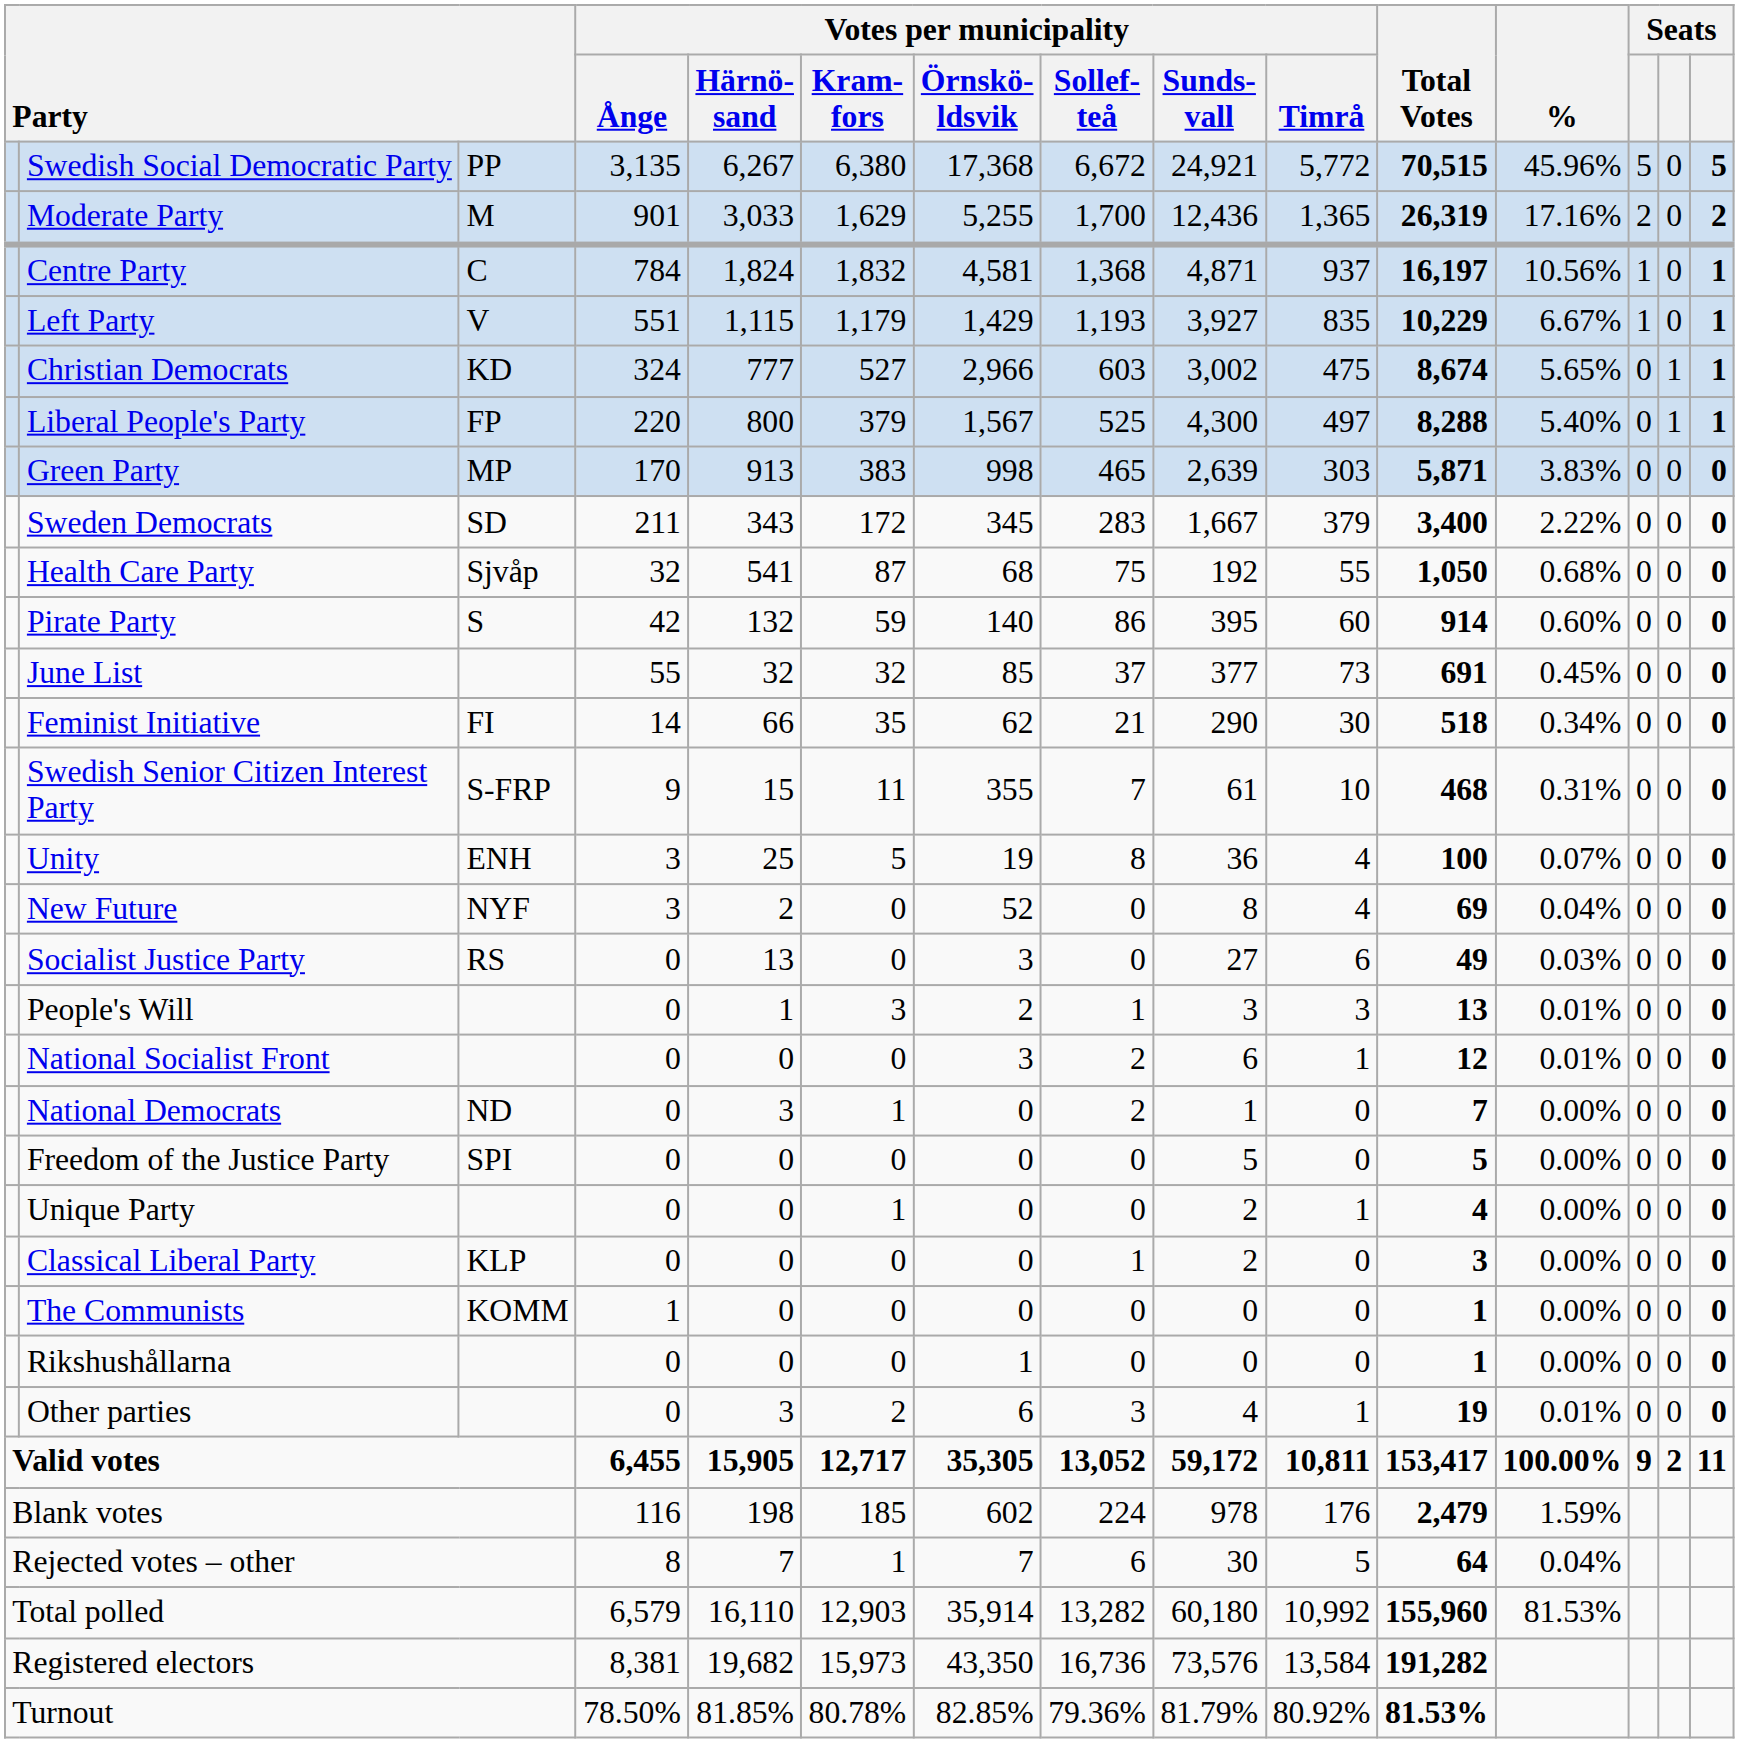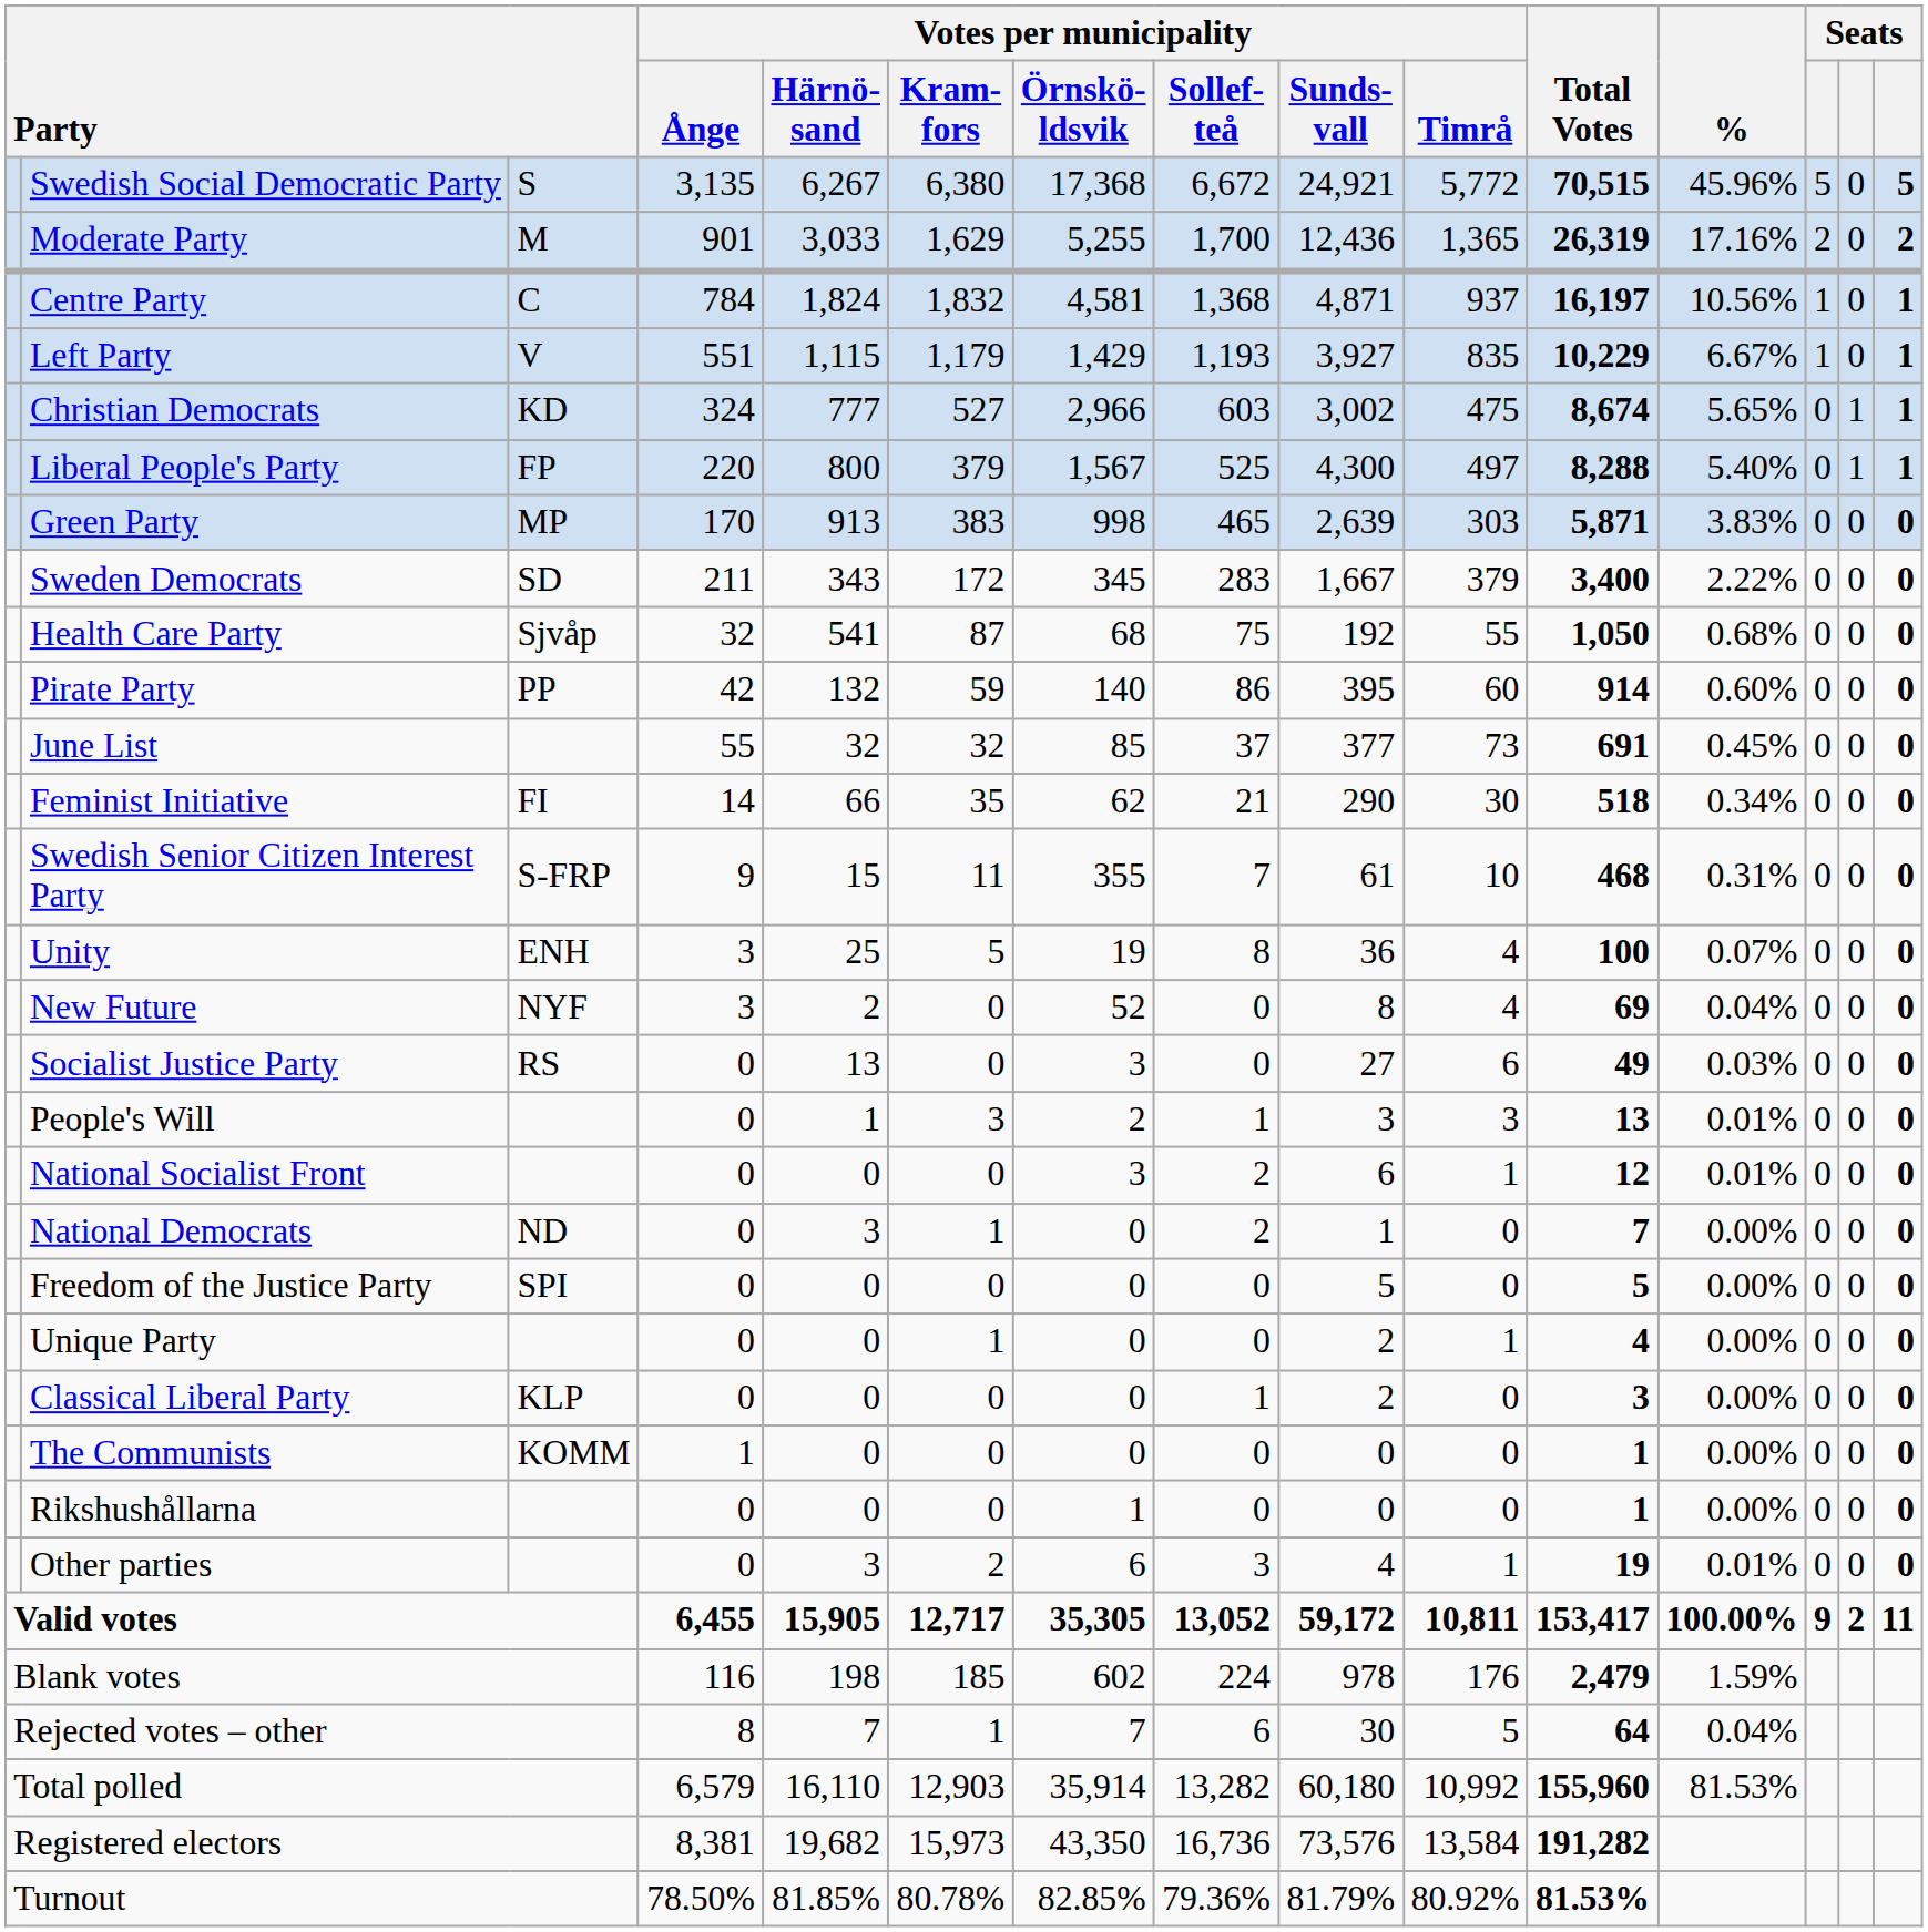 <table class="wikitable" border="1" style="text-align:right;">
 <tr>
 <th style="text-align:left;" valign=bottom rowspan=2 colspan=3>Party</th>
 <th colspan=7>Votes per municipality</th>
 <th align=center valign=bottom rowspan=2 width="50">Total Votes</th>
 <th align=center valign=bottom rowspan=2 width="50">%</th>
 <th colspan=3>Seats</th>
 </tr>
 <tr>
 <th align=center valign=bottom width="50"><a href='#'>Ånge</a></th>
 <th align=center valign=bottom width="50"><a href='#'>Härnö- sand</a></th>
 <th align=center valign=bottom width="50"><a href='#'>Kram- fors</a></th>
 <th align=center valign=bottom width="50"><a href='#'>Örnskö- ldsvik</a></th>
 <th align=center valign=bottom width="50"><a href='#'>Sollef- teå</a></th>
 <th align=center valign=bottom width="50"><a href='#'>Sunds- vall</a></th>
 <th align=center valign=bottom width="50"><a href='#'>Timrå</a></th>
 <th align=center valign=bottom width="20"><small></small></th>
 <th align=center valign=bottom width="20"><small><a href='#'></a></small></th>
 <th align=center valign=bottom width="20"><small></small></th>
 </tr>
 <tr style="background:#CEE0F2;">
 <td></td>
 <td align=left style="white-space: nowrap;"><a href='#'>Swedish Social Democratic Party</a></td>
-<td align=left>PP</td>
+<td align=left>S</td>
 <td>3,135</td>
 <td>6,267</td>
 <td>6,380</td>
 <td>17,368</td>
 <td>6,672</td>
 <td>24,921</td>
 <td>5,772</td>
 <td><strong>70,515</strong></td>
 <td>45.96%</td>
 <td>5</td>
 <td>0</td>
 <td><strong>5</strong></td>
 </tr>
 <tr style="background:#CEE0F2;">
 <td></td>
 <td align=left><a href='#'>Moderate Party</a></td>
 <td align=left>M</td>
 <td>901</td>
 <td>3,033</td>
 <td>1,629</td>
 <td>5,255</td>
 <td>1,700</td>
 <td>12,436</td>
 <td>1,365</td>
 <td><strong>26,319</strong></td>
 <td>17.16%</td>
 <td>2</td>
 <td>0</td>
 <td><strong>2</strong></td>
 </tr>
 <tr style="background:#CEE0F2; border-top:3px solid darkgray;">
 <td></td>
 <td align=left><a href='#'>Centre Party</a></td>
 <td align=left>C</td>
 <td>784</td>
 <td>1,824</td>
 <td>1,832</td>
 <td>4,581</td>
 <td>1,368</td>
 <td>4,871</td>
 <td>937</td>
 <td><strong>16,197</strong></td>
 <td>10.56%</td>
 <td>1</td>
 <td>0</td>
 <td><strong>1</strong></td>
 </tr>
 <tr style="background:#CEE0F2;">
 <td></td>
 <td align=left><a href='#'>Left Party</a></td>
 <td align=left>V</td>
 <td>551</td>
 <td>1,115</td>
 <td>1,179</td>
 <td>1,429</td>
 <td>1,193</td>
 <td>3,927</td>
 <td>835</td>
 <td><strong>10,229</strong></td>
 <td>6.67%</td>
 <td>1</td>
 <td>0</td>
 <td><strong>1</strong></td>
 </tr>
 <tr style="background:#CEE0F2;">
 <td></td>
 <td align=left><a href='#'>Christian Democrats</a></td>
 <td align=left>KD</td>
 <td>324</td>
 <td>777</td>
 <td>527</td>
 <td>2,966</td>
 <td>603</td>
 <td>3,002</td>
 <td>475</td>
 <td><strong>8,674</strong></td>
 <td>5.65%</td>
 <td>0</td>
 <td>1</td>
 <td><strong>1</strong></td>
 </tr>
 <tr style="background:#CEE0F2;">
 <td></td>
 <td align=left><a href='#'>Liberal People's Party</a></td>
 <td align=left>FP</td>
 <td>220</td>
 <td>800</td>
 <td>379</td>
 <td>1,567</td>
 <td>525</td>
 <td>4,300</td>
 <td>497</td>
 <td><strong>8,288</strong></td>
 <td>5.40%</td>
 <td>0</td>
 <td>1</td>
 <td><strong>1</strong></td>
 </tr>
 <tr style="background:#CEE0F2;">
 <td></td>
 <td align=left><a href='#'>Green Party</a></td>
 <td align=left>MP</td>
 <td>170</td>
 <td>913</td>
 <td>383</td>
 <td>998</td>
 <td>465</td>
 <td>2,639</td>
 <td>303</td>
 <td><strong>5,871</strong></td>
 <td>3.83%</td>
 <td>0</td>
 <td>0</td>
 <td><strong>0</strong></td>
 </tr>
 <tr>
 <td></td>
 <td align=left><a href='#'>Sweden Democrats</a></td>
 <td align=left>SD</td>
 <td>211</td>
 <td>343</td>
 <td>172</td>
 <td>345</td>
 <td>283</td>
 <td>1,667</td>
 <td>379</td>
 <td><strong>3,400</strong></td>
 <td>2.22%</td>
 <td>0</td>
 <td>0</td>
 <td><strong>0</strong></td>
 </tr>
 <tr>
 <td></td>
 <td align=left><a href='#'>Health Care Party</a></td>
 <td align=left>Sjvåp</td>
 <td>32</td>
 <td>541</td>
 <td>87</td>
 <td>68</td>
 <td>75</td>
 <td>192</td>
 <td>55</td>
 <td><strong>1,050</strong></td>
 <td>0.68%</td>
 <td>0</td>
 <td>0</td>
 <td><strong>0</strong></td>
 </tr>
 <tr>
 <td></td>
 <td align=left><a href='#'>Pirate Party</a></td>
-<td align=left>S</td>
+<td align=left>PP</td>
 <td>42</td>
 <td>132</td>
 <td>59</td>
 <td>140</td>
 <td>86</td>
 <td>395</td>
 <td>60</td>
 <td><strong>914</strong></td>
 <td>0.60%</td>
 <td>0</td>
 <td>0</td>
 <td><strong>0</strong></td>
 </tr>
 <tr>
 <td></td>
 <td align=left><a href='#'>June List</a></td>
 <td></td>
 <td>55</td>
 <td>32</td>
 <td>32</td>
 <td>85</td>
 <td>37</td>
 <td>377</td>
 <td>73</td>
 <td><strong>691</strong></td>
 <td>0.45%</td>
 <td>0</td>
 <td>0</td>
 <td><strong>0</strong></td>
 </tr>
 <tr>
 <td></td>
 <td align=left><a href='#'>Feminist Initiative</a></td>
 <td align=left>FI</td>
 <td>14</td>
 <td>66</td>
 <td>35</td>
 <td>62</td>
 <td>21</td>
 <td>290</td>
 <td>30</td>
 <td><strong>518</strong></td>
 <td>0.34%</td>
 <td>0</td>
 <td>0</td>
 <td><strong>0</strong></td>
 </tr>
 <tr>
 <td></td>
 <td align=left><a href='#'>Swedish Senior Citizen Interest Party</a></td>
 <td align=left>S-FRP</td>
 <td>9</td>
 <td>15</td>
 <td>11</td>
 <td>355</td>
 <td>7</td>
 <td>61</td>
 <td>10</td>
 <td><strong>468</strong></td>
 <td>0.31%</td>
 <td>0</td>
 <td>0</td>
 <td><strong>0</strong></td>
 </tr>
 <tr>
 <td></td>
 <td align=left><a href='#'>Unity</a></td>
 <td align=left>ENH</td>
 <td>3</td>
 <td>25</td>
 <td>5</td>
 <td>19</td>
 <td>8</td>
 <td>36</td>
 <td>4</td>
 <td><strong>100</strong></td>
 <td>0.07%</td>
 <td>0</td>
 <td>0</td>
 <td><strong>0</strong></td>
 </tr>
 <tr>
 <td></td>
 <td align=left><a href='#'>New Future</a></td>
 <td align=left>NYF</td>
 <td>3</td>
 <td>2</td>
 <td>0</td>
 <td>52</td>
 <td>0</td>
 <td>8</td>
 <td>4</td>
 <td><strong>69</strong></td>
 <td>0.04%</td>
 <td>0</td>
 <td>0</td>
 <td><strong>0</strong></td>
 </tr>
 <tr>
 <td></td>
 <td align=left><a href='#'>Socialist Justice Party</a></td>
 <td align=left>RS</td>
 <td>0</td>
 <td>13</td>
 <td>0</td>
 <td>3</td>
 <td>0</td>
 <td>27</td>
 <td>6</td>
 <td><strong>49</strong></td>
 <td>0.03%</td>
 <td>0</td>
 <td>0</td>
 <td><strong>0</strong></td>
 </tr>
 <tr>
 <td></td>
 <td align=left>People's Will</td>
 <td></td>
 <td>0</td>
 <td>1</td>
 <td>3</td>
 <td>2</td>
 <td>1</td>
 <td>3</td>
 <td>3</td>
 <td><strong>13</strong></td>
 <td>0.01%</td>
 <td>0</td>
 <td>0</td>
 <td><strong>0</strong></td>
 </tr>
 <tr>
 <td></td>
 <td align=left><a href='#'>National Socialist Front</a></td>
 <td></td>
 <td>0</td>
 <td>0</td>
 <td>0</td>
 <td>3</td>
 <td>2</td>
 <td>6</td>
 <td>1</td>
 <td><strong>12</strong></td>
 <td>0.01%</td>
 <td>0</td>
 <td>0</td>
 <td><strong>0</strong></td>
 </tr>
 <tr>
 <td></td>
 <td align=left><a href='#'>National Democrats</a></td>
 <td align=left>ND</td>
 <td>0</td>
 <td>3</td>
 <td>1</td>
 <td>0</td>
 <td>2</td>
 <td>1</td>
 <td>0</td>
 <td><strong>7</strong></td>
 <td>0.00%</td>
 <td>0</td>
 <td>0</td>
 <td><strong>0</strong></td>
 </tr>
 <tr>
 <td></td>
 <td align=left>Freedom of the Justice Party</td>
 <td align=left>SPI</td>
 <td>0</td>
 <td>0</td>
 <td>0</td>
 <td>0</td>
 <td>0</td>
 <td>5</td>
 <td>0</td>
 <td><strong>5</strong></td>
 <td>0.00%</td>
 <td>0</td>
 <td>0</td>
 <td><strong>0</strong></td>
 </tr>
 <tr>
 <td></td>
 <td align=left>Unique Party</td>
 <td></td>
 <td>0</td>
 <td>0</td>
 <td>1</td>
 <td>0</td>
 <td>0</td>
 <td>2</td>
 <td>1</td>
 <td><strong>4</strong></td>
 <td>0.00%</td>
 <td>0</td>
 <td>0</td>
 <td><strong>0</strong></td>
 </tr>
 <tr>
 <td></td>
 <td align=left><a href='#'>Classical Liberal Party</a></td>
 <td align=left>KLP</td>
 <td>0</td>
 <td>0</td>
 <td>0</td>
 <td>0</td>
 <td>1</td>
 <td>2</td>
 <td>0</td>
 <td><strong>3</strong></td>
 <td>0.00%</td>
 <td>0</td>
 <td>0</td>
 <td><strong>0</strong></td>
 </tr>
 <tr>
 <td></td>
 <td align=left><a href='#'>The Communists</a></td>
 <td align=left>KOMM</td>
 <td>1</td>
 <td>0</td>
 <td>0</td>
 <td>0</td>
 <td>0</td>
 <td>0</td>
 <td>0</td>
 <td><strong>1</strong></td>
 <td>0.00%</td>
 <td>0</td>
 <td>0</td>
 <td><strong>0</strong></td>
 </tr>
 <tr>
 <td></td>
 <td align=left>Rikshushållarna</td>
 <td></td>
 <td>0</td>
 <td>0</td>
 <td>0</td>
 <td>1</td>
 <td>0</td>
 <td>0</td>
 <td>0</td>
 <td><strong>1</strong></td>
 <td>0.00%</td>
 <td>0</td>
 <td>0</td>
 <td><strong>0</strong></td>
 </tr>
 <tr>
 <td></td>
 <td align=left>Other parties</td>
 <td></td>
 <td>0</td>
 <td>3</td>
 <td>2</td>
 <td>6</td>
 <td>3</td>
 <td>4</td>
 <td>1</td>
 <td><strong>19</strong></td>
 <td>0.01%</td>
 <td>0</td>
 <td>0</td>
 <td><strong>0</strong></td>
 </tr>
 <tr style="font-weight:bold">
 <td align=left colspan=3>Valid votes</td>
 <td>6,455</td>
 <td>15,905</td>
 <td>12,717</td>
 <td>35,305</td>
 <td>13,052</td>
 <td>59,172</td>
 <td>10,811</td>
 <td>153,417</td>
 <td>100.00%</td>
 <td>9</td>
 <td>2</td>
 <td>11</td>
 </tr>
 <tr>
 <td align=left colspan=3>Blank votes</td>
 <td>116</td>
 <td>198</td>
 <td>185</td>
 <td>602</td>
 <td>224</td>
 <td>978</td>
 <td>176</td>
 <td><strong>2,479</strong></td>
 <td>1.59%</td>
 <td></td>
 <td></td>
 <td></td>
 </tr>
 <tr>
 <td align=left colspan=3>Rejected votes – other</td>
 <td>8</td>
 <td>7</td>
 <td>1</td>
 <td>7</td>
 <td>6</td>
 <td>30</td>
 <td>5</td>
 <td><strong>64</strong></td>
 <td>0.04%</td>
 <td></td>
 <td></td>
 <td></td>
 </tr>
 <tr>
 <td align=left colspan=3>Total polled</td>
 <td>6,579</td>
 <td>16,110</td>
 <td>12,903</td>
 <td>35,914</td>
 <td>13,282</td>
 <td>60,180</td>
 <td>10,992</td>
 <td><strong>155,960</strong></td>
 <td>81.53%</td>
 <td></td>
 <td></td>
 <td></td>
 </tr>
 <tr>
 <td align=left colspan=3>Registered electors</td>
 <td>8,381</td>
 <td>19,682</td>
 <td>15,973</td>
 <td>43,350</td>
 <td>16,736</td>
 <td>73,576</td>
 <td>13,584</td>
 <td><strong>191,282</strong></td>
 <td></td>
 <td></td>
 <td></td>
 <td></td>
 </tr>
 <tr>
 <td align=left colspan=3>Turnout</td>
 <td>78.50%</td>
 <td>81.85%</td>
 <td>80.78%</td>
 <td>82.85%</td>
 <td>79.36%</td>
 <td>81.79%</td>
 <td>80.92%</td>
 <td><strong>81.53%</strong></td>
 <td></td>
 <td></td>
 <td></td>
 <td></td>
 </tr>
 </table>
